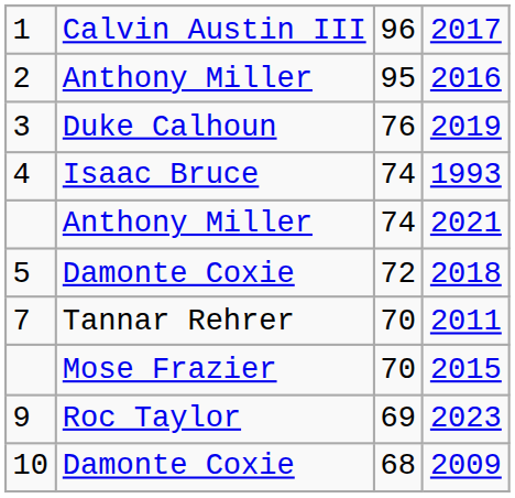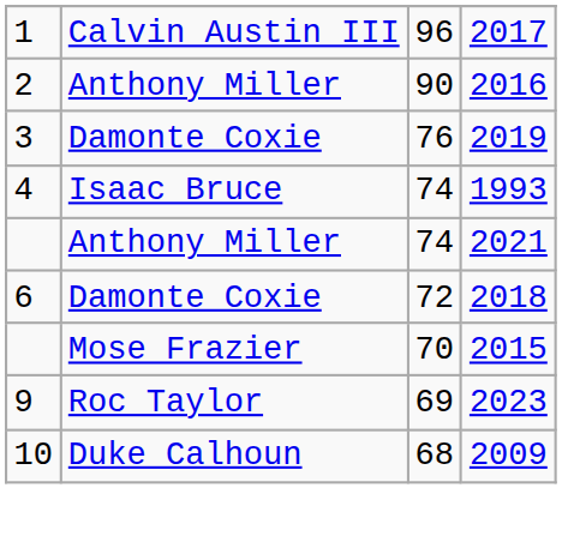 <table class="wikitable">
 <tr>
 </tr>
 <tr>
 <td>1</td>
 <td><a href='#'>Calvin Austin III</a></td>
 <td>96</td>
 <td><a href='#'>2017</a></td>
 </tr>
 <tr>
 <td>2</td>
 <td><a href='#'>Anthony Miller</a></td>
-<td>95</td>
+<td>90</td>
 <td><a href='#'>2016</a></td>
 </tr>
 <tr>
 <td>3</td>
-<td><a href='#'>Duke Calhoun</a></td>
+<td><a href='#'>Damonte Coxie</a></td>
 <td>76</td>
 <td><a href='#'>2019</a></td>
 </tr>
 <tr>
 <td>4</td>
 <td><a href='#'>Isaac Bruce</a></td>
 <td>74</td>
 <td><a href='#'>1993</a></td>
 </tr>
 <tr>
 <td></td>
 <td><a href='#'>Anthony Miller</a></td>
 <td>74</td>
 <td><a href='#'>2021</a></td>
 </tr>
 <tr>
-<td>5</td>
+<td>6</td>
 <td><a href='#'>Damonte Coxie</a></td>
 <td>72</td>
 <td><a href='#'>2018</a></td>
-</tr>
-<tr>
-<td>7</td>
-<td>Tannar Rehrer</td>
-<td>70</td>
-<td><a href='#'>2011</a></td>
 </tr>
 <tr>
 <td></td>
 <td><a href='#'>Mose Frazier</a></td>
 <td>70</td>
 <td><a href='#'>2015</a></td>
 </tr>
 <tr>
 <td>9</td>
 <td><a href='#'>Roc Taylor</a></td>
 <td>69</td>
 <td><a href='#'>2023</a></td>
 </tr>
 <tr>
 <td>10</td>
-<td><a href='#'>Damonte Coxie</a></td>
+<td><a href='#'>Duke Calhoun</a></td>
 <td>68</td>
 <td><a href='#'>2009</a></td>
 </tr>
 </table>
